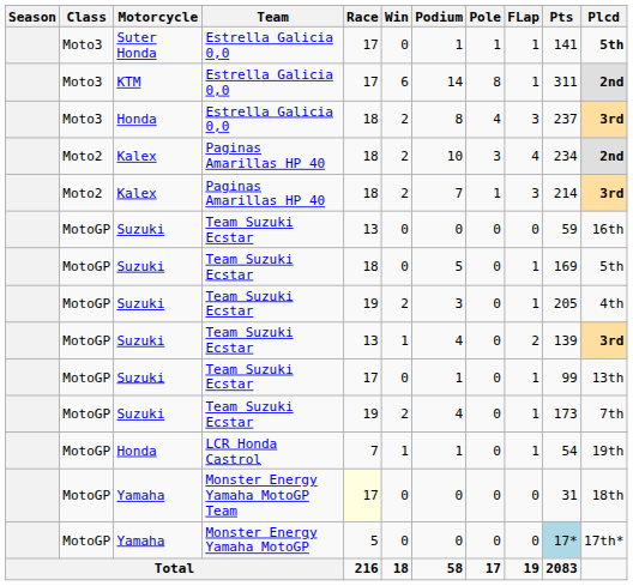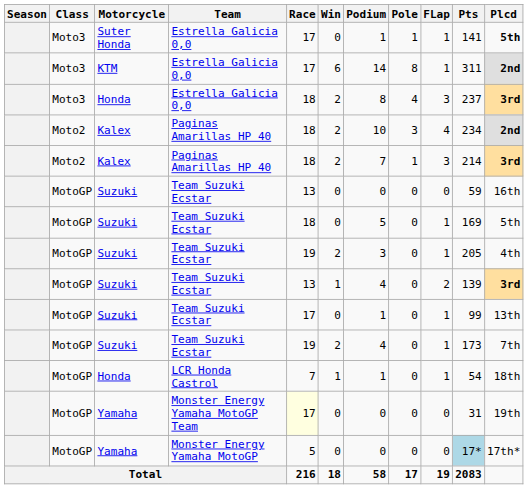 <table class="wikitable" style="text-align:right;">
 <tr>
 <th>Season</th>
 <th>Class</th>
 <th>Motorcycle</th>
 <th>Team</th>
 <th>Race</th>
 <th>Win</th>
 <th>Podium</th>
 <th>Pole</th>
 <th>FLap</th>
 <th>Pts</th>
 <th>Plcd</th>
 </tr>
 <tr>
 <th></th>
 <td style="text-align:left;">Moto3</td>
 <td style="text-align:left;"><a href='#'>Suter</a> <a href='#'>Honda</a></td>
 <td style="text-align:left;"><a href='#'>Estrella Galicia 0,0</a></td>
 <td>17</td>
 <td>0</td>
 <td>1</td>
 <td>1</td>
 <td>1</td>
 <td>141</td>
 <td><strong>5th</strong></td>
 </tr>
 <tr>
 <th></th>
 <td style="text-align:left;">Moto3</td>
 <td style="text-align:left;"><a href='#'>KTM</a></td>
 <td style="text-align:left;"><a href='#'>Estrella Galicia 0,0</a></td>
 <td>17</td>
 <td>6</td>
 <td>14</td>
 <td>8</td>
 <td>1</td>
 <td>311</td>
 <td style="background:#DFDFDF;"><strong>2nd</strong></td>
 </tr>
 <tr>
 <th></th>
 <td style="text-align:left;">Moto3</td>
 <td style="text-align:left;"><a href='#'>Honda</a></td>
 <td style="text-align:left;"><a href='#'>Estrella Galicia 0,0</a></td>
 <td>18</td>
 <td>2</td>
 <td>8</td>
 <td>4</td>
 <td>3</td>
 <td>237</td>
 <td style="background:#FFDF9F;"><strong>3rd</strong></td>
 </tr>
 <tr>
 <th></th>
 <td style="text-align:left;">Moto2</td>
 <td style="text-align:left;"><a href='#'>Kalex</a></td>
 <td style="text-align:left;"><a href='#'>Paginas Amarillas HP 40</a></td>
 <td>18</td>
 <td>2</td>
 <td>10</td>
 <td>3</td>
 <td>4</td>
 <td>234</td>
 <td style="background:#DFDFDF;"><strong>2nd</strong></td>
 </tr>
 <tr>
 <th></th>
 <td style="text-align:left;">Moto2</td>
 <td style="text-align:left;"><a href='#'>Kalex</a></td>
 <td style="text-align:left;"><a href='#'>Paginas Amarillas HP 40</a></td>
 <td>18</td>
 <td>2</td>
 <td>7</td>
 <td>1</td>
 <td>3</td>
 <td>214</td>
 <td style="background:#FFDF9F;"><strong>3rd</strong></td>
 </tr>
 <tr>
 <th></th>
 <td style="text-align:left;">MotoGP</td>
 <td style="text-align:left;"><a href='#'>Suzuki</a></td>
 <td style="text-align:left;"><a href='#'>Team Suzuki Ecstar</a></td>
 <td>13</td>
 <td>0</td>
 <td>0</td>
 <td>0</td>
 <td>0</td>
 <td>59</td>
 <td>16th</td>
 </tr>
 <tr>
 <th></th>
 <td style="text-align:left;">MotoGP</td>
 <td style="text-align:left;"><a href='#'>Suzuki</a></td>
 <td style="text-align:left;"><a href='#'>Team Suzuki Ecstar</a></td>
 <td>18</td>
 <td>0</td>
 <td>5</td>
 <td>0</td>
 <td>1</td>
 <td>169</td>
 <td>5th</td>
 </tr>
 <tr>
 <th></th>
 <td style="text-align:left;">MotoGP</td>
 <td style="text-align:left;"><a href='#'>Suzuki</a></td>
 <td style="text-align:left;"><a href='#'>Team Suzuki Ecstar</a></td>
 <td>19</td>
 <td>2</td>
 <td>3</td>
 <td>0</td>
 <td>1</td>
 <td>205</td>
 <td>4th</td>
 </tr>
 <tr>
 <th></th>
 <td style="text-align:left;">MotoGP</td>
 <td style="text-align:left;"><a href='#'>Suzuki</a></td>
 <td style="text-align:left;"><a href='#'>Team Suzuki Ecstar</a></td>
 <td>13</td>
 <td>1</td>
 <td>4</td>
 <td>0</td>
 <td>2</td>
 <td>139</td>
 <td style="background:#FFDF9F;"><strong>3rd</strong></td>
 </tr>
 <tr>
 <th></th>
 <td style="text-align:left;">MotoGP</td>
 <td style="text-align:left;"><a href='#'>Suzuki</a></td>
 <td style="text-align:left;"><a href='#'>Team Suzuki Ecstar</a></td>
 <td>17</td>
 <td>0</td>
 <td>1</td>
 <td>0</td>
 <td>1</td>
 <td>99</td>
 <td>13th</td>
 </tr>
 <tr>
 <th></th>
 <td style="text-align:left;">MotoGP</td>
 <td style="text-align:left;"><a href='#'>Suzuki</a></td>
 <td style="text-align:left;"><a href='#'>Team Suzuki Ecstar</a></td>
 <td>19</td>
 <td>2</td>
 <td>4</td>
 <td>0</td>
 <td>1</td>
 <td>173</td>
 <td>7th</td>
 </tr>
 <tr>
 <th></th>
 <td style="text-align:left;">MotoGP</td>
 <td style="text-align:left;"><a href='#'>Honda</a></td>
 <td style="text-align:left;"><a href='#'>LCR Honda Castrol</a></td>
 <td>7</td>
 <td>1</td>
 <td>1</td>
 <td>0</td>
 <td>1</td>
 <td>54</td>
-<td>19th</td>
+<td>18th</td>
 </tr>
 <tr>
 <th></th>
 <td style="text-align:left;">MotoGP</td>
 <td style="text-align:left;"><a href='#'>Yamaha</a></td>
 <td style="text-align:left;"><a href='#'>Monster Energy Yamaha MotoGP Team</a></td>
 <td style="background: lightyellow;">17</td>
 <td>0</td>
 <td>0</td>
 <td>0</td>
 <td>0</td>
 <td>31</td>
-<td>18th</td>
+<td>19th</td>
 </tr>
 <tr>
 <th></th>
 <td style="text-align:left;">MotoGP</td>
 <td style="text-align:left;"><a href='#'>Yamaha</a></td>
 <td style="text-align:left;"><a href='#'>Monster Energy Yamaha MotoGP</a></td>
 <td>5</td>
 <td>0</td>
 <td>0</td>
 <td>0</td>
 <td>0</td>
 <td style="background: lightblue;">17*</td>
 <td>17th*</td>
 </tr>
 <tr>
 <th colspan="4">Total</th>
 <td><strong>216</strong></td>
 <td><strong>18</strong></td>
 <td><strong>58</strong></td>
 <td><strong>17</strong></td>
 <td><strong>19</strong></td>
 <td><strong>2083</strong></td>
 <td></td>
 </tr>
 </table>
